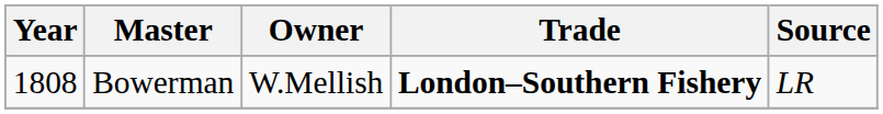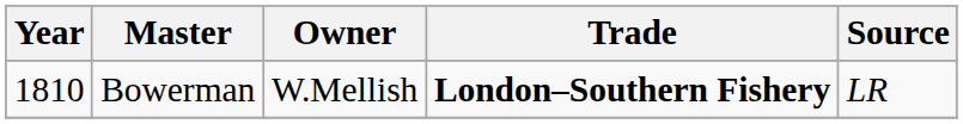 <table class=" wikitable">
 <tr>
 <th>Year</th>
 <th>Master</th>
 <th>Owner</th>
 <th>Trade</th>
 <th>Source</th>
 </tr>
 <tr>
-<td>1808</td>
+<td>1810</td>
 <td>Bowerman</td>
 <td>W.Mellish</td>
 <td><strong>London–Southern  Fishery</strong></td>
 <td><em>LR</em></td>
 </tr>
 <tr>
 </tr>
 </table>
